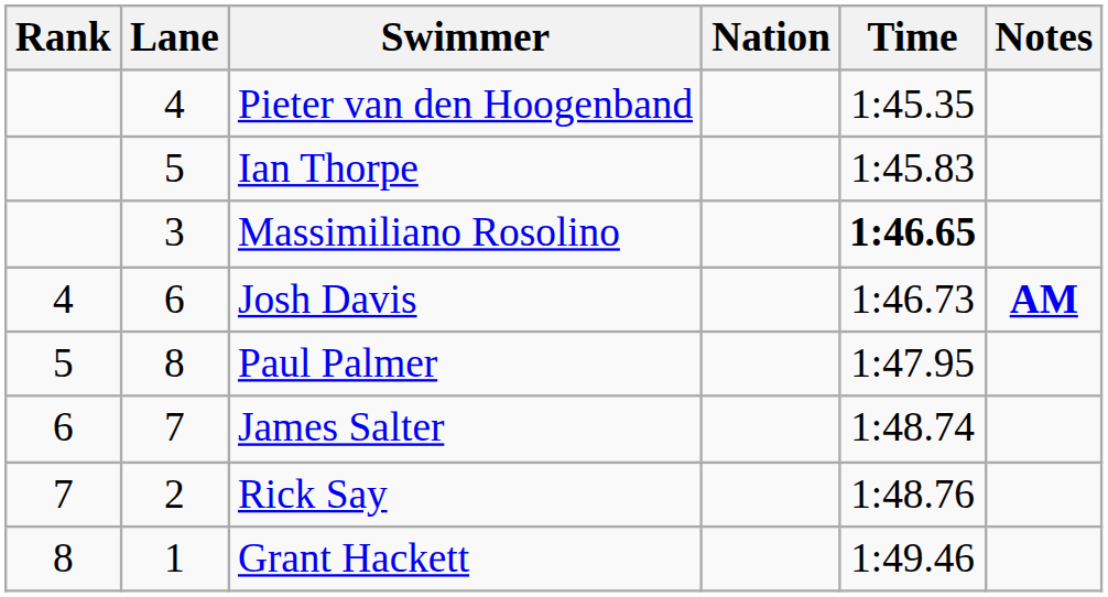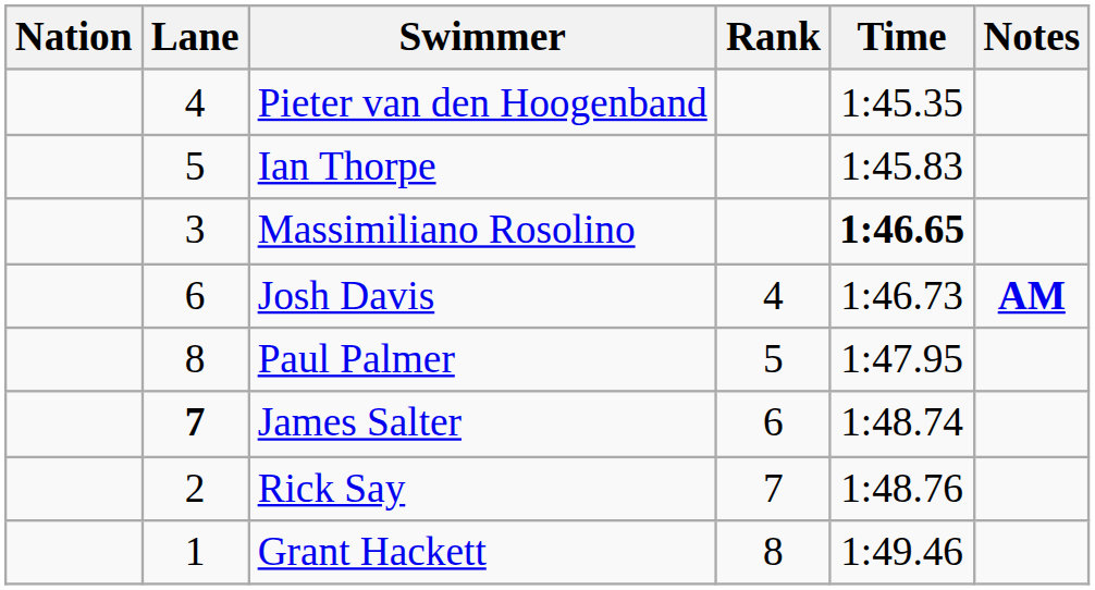 <table class="wikitable sortable" style="text-align:center">
 <tr>
-<th>Rank</th>
+<th>Nation</th>
 <th>Lane</th>
 <th>Swimmer</th>
-<th>Nation</th>
+<th>Rank</th>
 <th>Time</th>
 <th>Notes</th>
 </tr>
 <tr>
-<td></td>
+<td align=left></td>
 <td>4</td>
 <td align=left><a href='#'>Pieter van den Hoogenband</a></td>
-<td align=left></td>
+<td></td>
 <td>1:45.35</td>
 <td></td>
 </tr>
 <tr>
-<td></td>
+<td align=left></td>
 <td>5</td>
 <td align=left><a href='#'>Ian Thorpe</a></td>
-<td align=left></td>
+<td></td>
 <td>1:45.83</td>
 <td></td>
 </tr>
 <tr>
-<td></td>
+<td align=left></td>
 <td>3</td>
 <td align=left><a href='#'>Massimiliano Rosolino</a></td>
-<td align=left></td>
+<td></td>
 <td><strong>1:46.65</strong></td>
 <td></td>
 </tr>
 <tr>
-<td>4</td>
+<td align=left></td>
 <td>6</td>
 <td align=left><a href='#'>Josh Davis</a></td>
-<td align=left></td>
+<td>4</td>
 <td>1:46.73</td>
 <td><strong><a href='#'>AM</a></strong></td>
 </tr>
 <tr>
-<td>5</td>
+<td align=left></td>
 <td>8</td>
 <td align=left><a href='#'>Paul Palmer</a></td>
-<td align=left></td>
+<td>5</td>
 <td>1:47.95</td>
 <td></td>
 </tr>
 <tr>
+<td align=left></td>
+<td><strong>7</strong></td>
+<td align=left><a href='#'>James Salter</a></td>
 <td>6</td>
-<td>7</td>
-<td align=left><a href='#'>James Salter</a></td>
-<td align=left></td>
 <td>1:48.74</td>
 <td></td>
 </tr>
 <tr>
-<td>7</td>
+<td align=left></td>
 <td>2</td>
 <td align=left><a href='#'>Rick Say</a></td>
-<td align=left></td>
+<td>7</td>
 <td>1:48.76</td>
 <td></td>
 </tr>
 <tr>
-<td>8</td>
+<td align=left></td>
 <td>1</td>
 <td align=left><a href='#'>Grant Hackett</a></td>
-<td align=left></td>
+<td>8</td>
 <td>1:49.46</td>
 <td></td>
 </tr>
 </table>
